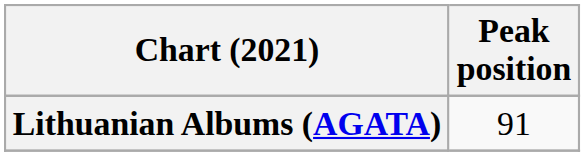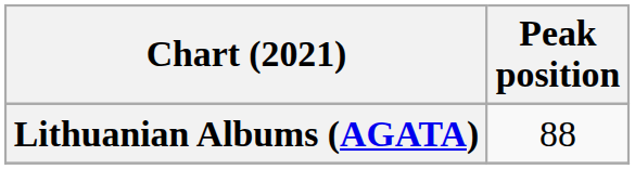 <table class="wikitable sortable plainrowheaders" style="text-align:center">
 <tr>
 <th scope="col">Chart (2021)</th>
 <th scope="col">Peak<br>position</th>
 </tr>
 <tr>
 </tr>
 <tr>
 </tr>
 <tr>
 <th scope="row">Lithuanian Albums (<a href='#'>AGATA</a>)</th>
-<td>91</td>
+<td>88</td>
 </tr>
 <tr>
 </tr>
 <tr>
 </tr>
 </table>
